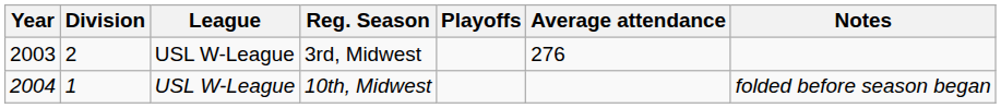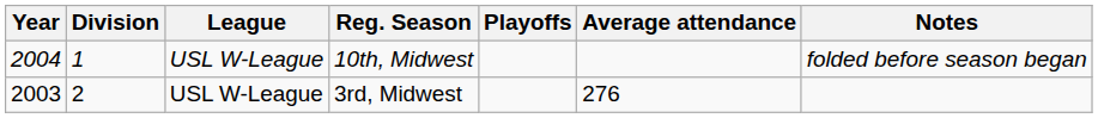 <table class="wikitable">
 <tr>
 <th>Year</th>
 <th>Division</th>
 <th>League</th>
 <th>Reg. Season</th>
 <th>Playoffs</th>
 <th>Average attendance</th>
 <th>Notes</th>
 </tr>
 <tr>
+<td><em>2004</em></td>
+<td><em>1</em></td>
+<td><em>USL W-League</em></td>
+<td><em>10th, Midwest</em></td>
+<td></td>
+<td></td>
+<td><em>folded before season began</em></td>
+</tr>
+<tr>
 <td>2003</td>
 <td>2</td>
 <td>USL W-League</td>
 <td>3rd, Midwest</td>
 <td></td>
 <td>276</td>
 <td></td>
 </tr>
-<tr>
-<td><em>2004</em></td>
-<td><em>1</em></td>
-<td><em>USL W-League</em></td>
-<td><em>10th, Midwest</em></td>
-<td></td>
-<td></td>
-<td><em>folded before season began</em></td>
-</tr>
 </table>
